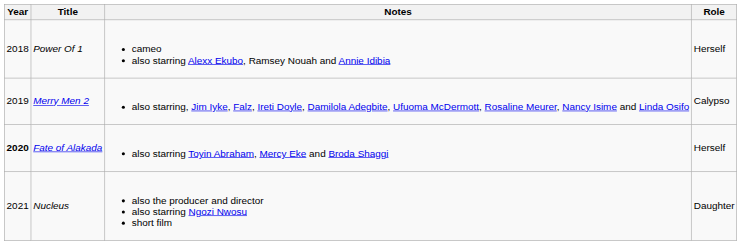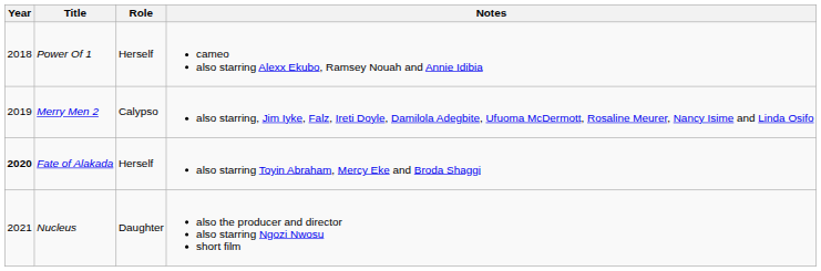 <table class="wikitable sortable">
 <tr>
 <th>Year</th>
 <th>Title</th>
+<th>Role</th>
 <th>Notes</th>
-<th>Role</th>
 </tr>
 <tr>
 <td>2018</td>
 <td><em>Power Of 1</em></td>
+<td>Herself</td>
 <td><br><ul><li>cameo</li><li>also starring <a href='#'>Alexx Ekubo</a>, Ramsey Nouah and <a href='#'>Annie Idibia</a></li></ul></td>
-<td>Herself</td>
 </tr>
 <tr>
 <td>2019</td>
 <td><em><a href='#'>Merry Men 2</a></em></td>
+<td>Calypso</td>
 <td><br><ul><li>also starring, <a href='#'>Jim Iyke</a>, <a href='#'>Falz</a>, <a href='#'>Ireti Doyle</a>, <a href='#'>Damilola Adegbite</a>, <a href='#'>Ufuoma McDermott</a>, <a href='#'>Rosaline Meurer</a>, <a href='#'>Nancy Isime</a> and <a href='#'>Linda Osifo</a></li></ul></td>
-<td>Calypso</td>
 </tr>
 <tr>
 <td><strong>2020</strong></td>
 <td><em><a href='#'>Fate of Alakada</a></em></td>
+<td>Herself</td>
 <td><br><ul><li>also starring <a href='#'>Toyin Abraham</a>, <a href='#'>Mercy Eke</a> and <a href='#'>Broda Shaggi</a></li></ul></td>
-<td>Herself</td>
 </tr>
 <tr>
 <td>2021</td>
 <td><em>Nucleus</em></td>
+<td>Daughter</td>
 <td><br><ul><li>also the producer and director</li><li>also starring <a href='#'>Ngozi Nwosu</a></li><li>short film</li></ul></td>
-<td>Daughter</td>
 </tr>
 </table>
